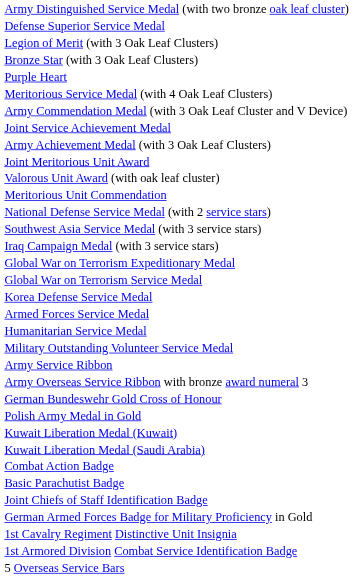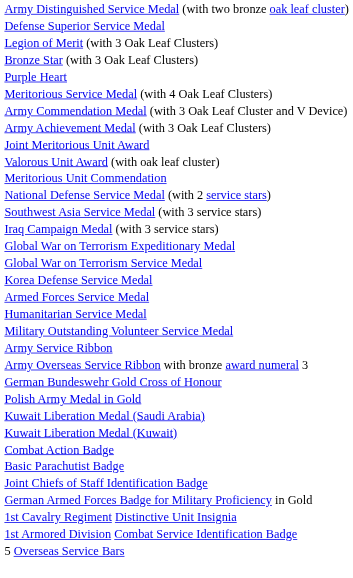 <table>
 <tr>
 <td></td>
 <td><a href='#'>Army Distinguished Service Medal</a> (with two bronze <a href='#'>oak leaf cluster</a>)</td>
 </tr>
 <tr>
 <td></td>
 <td><a href='#'>Defense Superior Service Medal</a></td>
 </tr>
 <tr>
 <td></td>
 <td><a href='#'>Legion of Merit</a> (with 3 Oak Leaf Clusters)</td>
 </tr>
 <tr>
 <td></td>
 <td><a href='#'>Bronze Star</a> (with 3 Oak Leaf Clusters)</td>
 </tr>
 <tr>
 <td></td>
 <td><a href='#'>Purple Heart</a></td>
 </tr>
 <tr>
 <td></td>
 <td><a href='#'>Meritorious Service Medal</a> (with 4 Oak Leaf Clusters)</td>
 </tr>
 <tr>
 <td></td>
 <td><a href='#'>Army Commendation Medal</a> (with 3 Oak Leaf Cluster and V Device)</td>
-</tr>
-<tr>
-<td></td>
-<td><a href='#'>Joint Service Achievement Medal</a></td>
 </tr>
 <tr>
 <td></td>
 <td><a href='#'>Army Achievement Medal</a> (with 3 Oak Leaf Clusters)</td>
 </tr>
 <tr>
 <td></td>
 <td><a href='#'>Joint Meritorious Unit Award</a></td>
 </tr>
 <tr>
 <td></td>
 <td><a href='#'>Valorous Unit Award</a> (with oak leaf cluster)</td>
 </tr>
 <tr>
 <td></td>
 <td><a href='#'>Meritorious Unit Commendation</a></td>
 </tr>
 <tr>
 <td></td>
 <td><a href='#'>National Defense Service Medal</a> (with 2 <a href='#'>service stars</a>)</td>
 </tr>
 <tr>
 <td></td>
 <td><a href='#'>Southwest Asia Service Medal</a> (with 3 service stars)</td>
 </tr>
 <tr>
 <td></td>
 <td><a href='#'>Iraq Campaign Medal</a> (with 3 service stars)</td>
 </tr>
 <tr>
 <td></td>
 <td><a href='#'>Global War on Terrorism Expeditionary Medal</a></td>
 </tr>
 <tr>
 <td></td>
 <td><a href='#'>Global War on Terrorism Service Medal</a></td>
 </tr>
 <tr>
 <td></td>
 <td><a href='#'>Korea Defense Service Medal</a></td>
 </tr>
 <tr>
 <td></td>
 <td><a href='#'>Armed Forces Service Medal</a></td>
 </tr>
 <tr>
 <td></td>
 <td><a href='#'>Humanitarian Service Medal</a></td>
 </tr>
 <tr>
 <td></td>
 <td><a href='#'>Military Outstanding Volunteer Service Medal</a></td>
 </tr>
 <tr>
 <td></td>
 <td><a href='#'>Army Service Ribbon</a></td>
 </tr>
 <tr>
 <td><span></span></td>
 <td><a href='#'>Army Overseas Service Ribbon</a> with bronze <a href='#'>award numeral</a> 3</td>
 </tr>
 <tr>
 <td></td>
 <td><a href='#'>German Bundeswehr Gold Cross of Honour</a></td>
 </tr>
 <tr>
 <td></td>
 <td><a href='#'>Polish Army Medal in Gold</a></td>
 </tr>
 <tr>
 <td></td>
-<td><a href='#'>Kuwait Liberation Medal (Kuwait)</a></td>
+<td><a href='#'>Kuwait Liberation Medal (Saudi Arabia)</a></td>
 </tr>
 <tr>
 <td></td>
-<td><a href='#'>Kuwait Liberation Medal (Saudi Arabia)</a></td>
+<td><a href='#'>Kuwait Liberation Medal (Kuwait)</a></td>
 </tr>
 <tr>
 <td></td>
 <td><a href='#'>Combat Action Badge</a></td>
 </tr>
 <tr>
 <td></td>
 <td><a href='#'>Basic Parachutist Badge</a></td>
 </tr>
 <tr>
 <td></td>
 <td><a href='#'>Joint Chiefs of Staff Identification Badge</a></td>
 </tr>
 <tr>
 <td></td>
 <td><a href='#'>German Armed Forces Badge for Military Proficiency</a> in Gold</td>
 </tr>
 <tr>
 <td></td>
 <td><a href='#'>1st Cavalry Regiment</a> <a href='#'>Distinctive Unit Insignia</a></td>
 </tr>
 <tr>
 <td></td>
 <td><a href='#'>1st Armored Division</a> <a href='#'>Combat Service Identification Badge</a></td>
 </tr>
 <tr>
 <td></td>
 <td>5 <a href='#'>Overseas Service Bars</a></td>
 </tr>
 </table>
